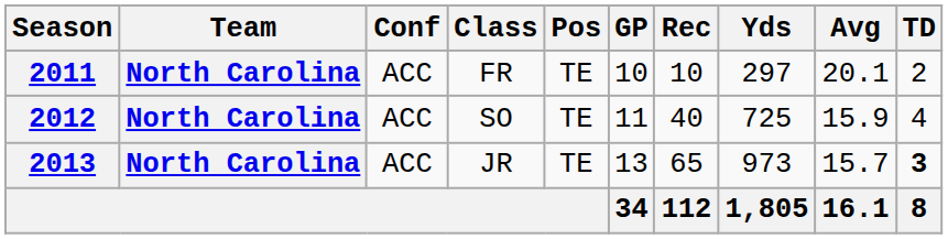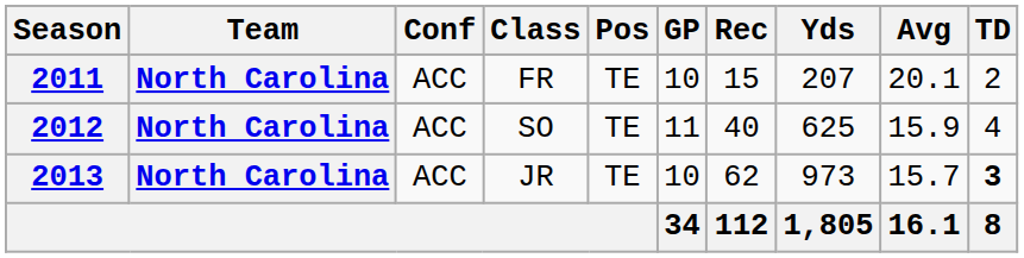 <table class="wikitable" style="text-align: center">
 <tr>
 <th>Season</th>
 <th>Team</th>
 <th>Conf</th>
 <th>Class</th>
 <th>Pos</th>
 <th>GP</th>
 <th>Rec</th>
 <th>Yds</th>
 <th>Avg</th>
 <th>TD</th>
 </tr>
 <tr>
 <th><a href='#'>2011</a></th>
 <th><a href='#'>North Carolina</a></th>
 <td>ACC</td>
 <td>FR</td>
 <td>TE</td>
 <td>10</td>
-<td>10</td>
-<td>297</td>
+<td>15</td>
+<td>207</td>
 <td>20.1</td>
 <td>2</td>
 </tr>
 <tr>
 <th><a href='#'>2012</a></th>
 <th><a href='#'>North Carolina</a></th>
 <td>ACC</td>
 <td>SO</td>
 <td>TE</td>
 <td>11</td>
 <td>40</td>
-<td>725</td>
+<td>625</td>
 <td>15.9</td>
 <td>4</td>
 </tr>
 <tr>
 <th><a href='#'>2013</a></th>
 <th><a href='#'>North Carolina</a></th>
 <td>ACC</td>
 <td>JR</td>
 <td>TE</td>
-<td>13</td>
-<td>65</td>
+<td>10</td>
+<td>62</td>
 <td>973</td>
 <td>15.7</td>
 <td><strong>3</strong></td>
 </tr>
 <tr>
 <th colspan="5"></th>
 <th>34</th>
 <th>112</th>
 <th>1,805</th>
 <th>16.1</th>
 <th>8</th>
 </tr>
 </table>
